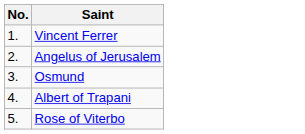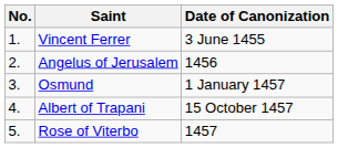 <table class="wikitable">
 <tr>
 <th>No.</th>
 <th>Saint</th>
+<th>Date of Canonization</th>
 </tr>
 <tr>
 <td>1.</td>
 <td><a href='#'>Vincent Ferrer</a></td>
+<td>3 June 1455</td>
 </tr>
 <tr>
 <td>2.</td>
 <td><a href='#'>Angelus of Jerusalem</a></td>
+<td>1456</td>
 </tr>
 <tr>
 <td>3.</td>
 <td><a href='#'>Osmund</a></td>
+<td>1 January 1457</td>
 </tr>
 <tr>
 <td>4.</td>
 <td><a href='#'>Albert of Trapani</a></td>
+<td>15 October 1457</td>
 </tr>
 <tr>
 <td>5.</td>
 <td><a href='#'>Rose of Viterbo</a></td>
+<td>1457</td>
 </tr>
 </table>
